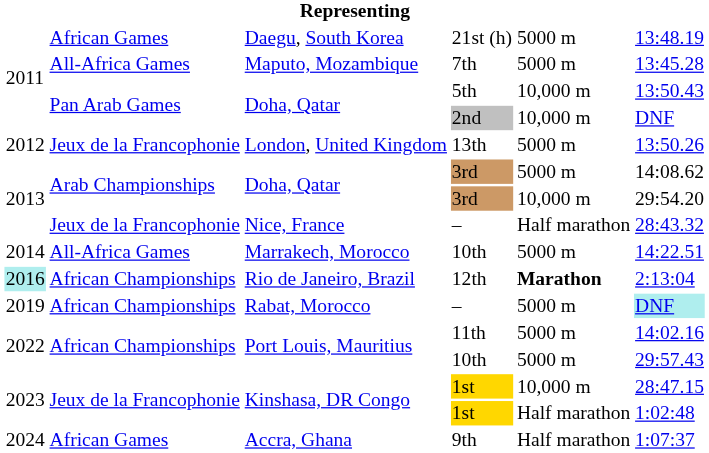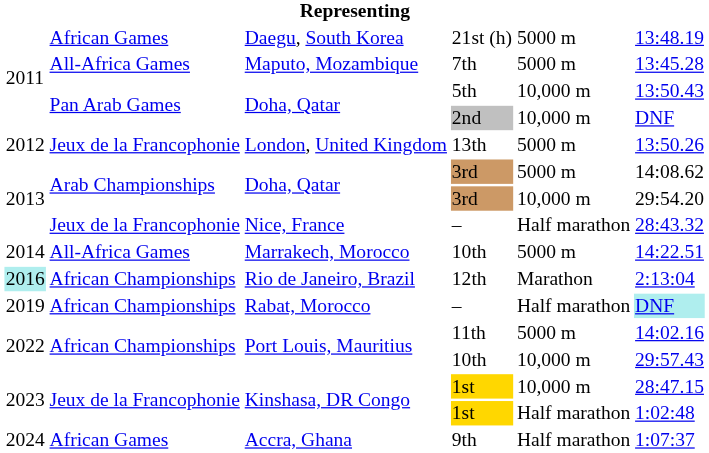 <table>
 <tr>
 <th colspan="6">Representing </th>
 </tr>
 <tr>
 <td rowspan=4>2011</td>
 <td><a href='#'>African Games</a></td>
 <td><a href='#'>Daegu</a>, <a href='#'>South Korea</a></td>
 <td>21st (h)</td>
 <td>5000 m</td>
 <td><a href='#'>13:48.19</a></td>
 </tr>
 <tr>
 <td><a href='#'>All-Africa Games</a></td>
 <td><a href='#'>Maputo, Mozambique</a></td>
 <td>7th</td>
 <td>5000 m</td>
 <td><a href='#'>13:45.28</a></td>
 </tr>
 <tr>
 <td rowspan=2><a href='#'>Pan Arab Games</a></td>
 <td rowspan=2><a href='#'>Doha, Qatar</a></td>
 <td>5th</td>
 <td>10,000 m</td>
 <td><a href='#'>13:50.43</a></td>
 </tr>
 <tr>
 <td bgcolor=silver>2nd</td>
 <td>10,000 m</td>
 <td><a href='#'>DNF</a></td>
 </tr>
 <tr>
 <td>2012</td>
 <td><a href='#'>Jeux de la Francophonie</a></td>
 <td><a href='#'>London</a>, <a href='#'>United Kingdom</a></td>
 <td>13th</td>
 <td>5000 m</td>
 <td><a href='#'>13:50.26</a></td>
 </tr>
 <tr>
 <td rowspan=3>2013</td>
 <td rowspan=2><a href='#'>Arab Championships</a></td>
 <td rowspan=2><a href='#'>Doha, Qatar</a></td>
 <td bgcolor=cc9966>3rd</td>
 <td>5000 m</td>
 <td>14:08.62</td>
 </tr>
 <tr>
 <td bgcolor=cc9966>3rd</td>
 <td>10,000 m</td>
 <td>29:54.20</td>
 </tr>
 <tr>
 <td><a href='#'>Jeux de la Francophonie</a></td>
 <td><a href='#'>Nice, France</a></td>
 <td>–</td>
 <td>Half marathon</td>
 <td><a href='#'>28:43.32</a></td>
 </tr>
 <tr>
 <td>2014</td>
 <td><a href='#'>All-Africa Games</a></td>
 <td><a href='#'>Marrakech, Morocco</a></td>
 <td>10th</td>
 <td>5000 m</td>
 <td><a href='#'>14:22.51</a></td>
 </tr>
 <tr>
 <td style="background: paleturquoise;">2016</td>
 <td><a href='#'>African Championships</a></td>
 <td><a href='#'>Rio de Janeiro, Brazil</a></td>
 <td>12th</td>
-<td><strong>Marathon</strong></td>
+<td>Marathon</td>
 <td><a href='#'>2:13:04</a></td>
 </tr>
 <tr>
 <td>2019</td>
 <td><a href='#'>African Championships</a></td>
 <td><a href='#'>Rabat, Morocco</a></td>
 <td>–</td>
-<td>5000 m</td>
+<td>Half marathon</td>
 <td style="background: paleturquoise;"><a href='#'>DNF</a></td>
 </tr>
 <tr>
 <td rowspan=2>2022</td>
 <td rowspan=2><a href='#'>African Championships</a></td>
 <td rowspan=2><a href='#'>Port Louis, Mauritius</a></td>
 <td>11th</td>
 <td>5000 m</td>
 <td><a href='#'>14:02.16</a></td>
 </tr>
 <tr>
 <td>10th</td>
-<td>5000 m</td>
+<td>10,000 m</td>
 <td><a href='#'>29:57.43</a></td>
 </tr>
 <tr>
 <td rowspan=2>2023</td>
 <td rowspan=2><a href='#'>Jeux de la Francophonie</a></td>
 <td rowspan=2><a href='#'>Kinshasa, DR Congo</a></td>
 <td bgcolor=gold>1st</td>
 <td>10,000 m</td>
 <td><a href='#'>28:47.15</a></td>
 </tr>
 <tr>
 <td bgcolor=gold>1st</td>
 <td>Half marathon</td>
 <td><a href='#'>1:02:48</a></td>
 </tr>
 <tr>
 <td>2024</td>
 <td><a href='#'>African Games</a></td>
 <td><a href='#'>Accra, Ghana</a></td>
 <td>9th</td>
 <td>Half marathon</td>
 <td><a href='#'>1:07:37</a></td>
 </tr>
 </table>
